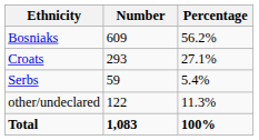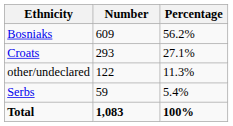 <table class="wikitable">
 <tr>
 <th width="100px">Ethnicity</th>
 <th width="80px">Number</th>
 <th width="80px">Percentage</th>
 </tr>
 <tr>
 <td><a href='#'>Bosniaks</a></td>
 <td>609</td>
 <td>56.2%</td>
 </tr>
 <tr>
 <td><a href='#'>Croats</a></td>
 <td>293</td>
 <td>27.1%</td>
 </tr>
 <tr>
+<td>other/undeclared</td>
+<td>122</td>
+<td>11.3%</td>
+</tr>
+<tr>
 <td><a href='#'>Serbs</a></td>
 <td>59</td>
 <td>5.4%</td>
-</tr>
-<tr>
-<td>other/undeclared</td>
-<td>122</td>
-<td>11.3%</td>
 </tr>
 <tr>
 <td><strong>Total</strong></td>
 <td><strong>1,083</strong></td>
 <td><strong>100%</strong></td>
 </tr>
 </table>
